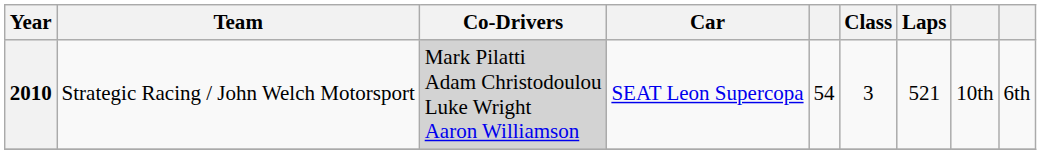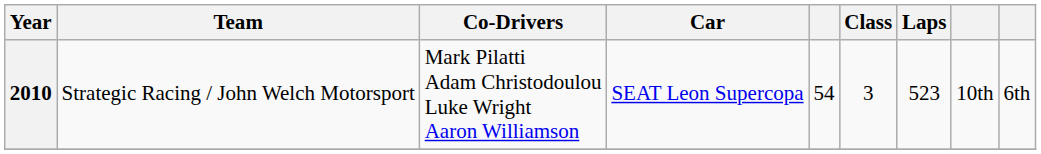 <table class="wikitable" style="font-size:90%">
 <tr>
 <th>Year</th>
 <th>Team</th>
 <th>Co-Drivers</th>
 <th>Car</th>
 <th></th>
 <th>Class</th>
 <th>Laps</th>
 <th></th>
 <th></th>
 </tr>
 <tr style="text-align:center;">
 <th>2010</th>
 <td align="left" nowrap> Strategic Racing / John Welch Motorsport</td>
-<td align="left" nowrap style="background: lightgrey;"> Mark Pilatti<br> Adam Christodoulou<br> Luke Wright<br> <a href='#'>Aaron Williamson</a></td>
+<td align="left" nowrap> Mark Pilatti<br> Adam Christodoulou<br> Luke Wright<br> <a href='#'>Aaron Williamson</a></td>
 <td align="left" nowrap><a href='#'>SEAT Leon Supercopa</a></td>
 <td>54</td>
 <td>3</td>
-<td>521</td>
+<td>523</td>
 <td>10th</td>
 <td>6th</td>
 </tr>
 <tr style="text-align:center;">
 </tr>
 </table>
